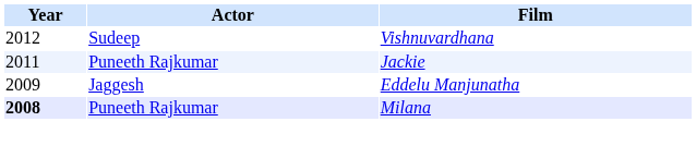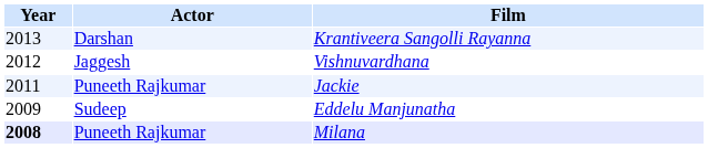 <table cellspacing="1" cellpadding="1" border="0" width="50%">
 <tr bgcolor="#d1e4fd">
 <th>Year</th>
 <th>Actor</th>
 <th>Film</th>
 </tr>
+<tr bgcolor=#edf3fe>
+<td>2013</td>
+<td><a href='#'>Darshan</a></td>
+<td><em><a href='#'>Krantiveera Sangolli Rayanna</a></em></td>
+</tr>
 <tr>
 <td>2012</td>
-<td><a href='#'>Sudeep</a></td>
+<td><a href='#'>Jaggesh</a></td>
 <td><em><a href='#'>Vishnuvardhana</a></em> </td>
 </tr>
 <tr>
 </tr>
 <tr bgcolor=#edf3fe>
 <td>2011</td>
 <td><a href='#'>Puneeth Rajkumar</a></td>
 <td><em><a href='#'>Jackie</a></em></td>
 </tr>
 <tr>
 <td>2009</td>
-<td><a href='#'>Jaggesh</a></td>
+<td><a href='#'>Sudeep</a></td>
 <td><em><a href='#'>Eddelu Manjunatha</a></em></td>
 </tr>
 <tr bgcolor="#e4e8ff">
 <td><strong>2008</strong></td>
 <td><a href='#'>Puneeth Rajkumar</a></td>
 <td><em><a href='#'>Milana</a></em></td>
 </tr>
 <tr>
 </tr>
 </table>
